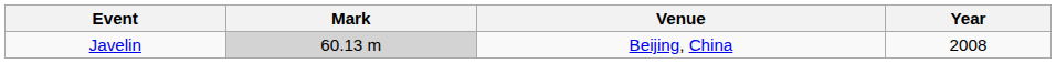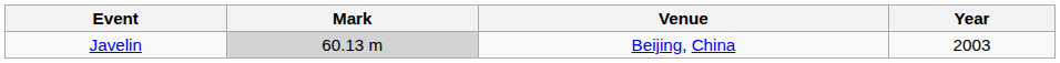 <table class="wikitable" style="text-align:center; font-size:95%;" width="75%">
 <tr>
 <th>Event</th>
 <th>Mark</th>
 <th>Venue</th>
 <th>Year</th>
 </tr>
 <tr>
 <td><a href='#'>Javelin</a></td>
 <td style="background: lightgrey;">60.13 m</td>
 <td><a href='#'>Beijing</a>, <a href='#'>China</a></td>
-<td>2008</td>
+<td>2003</td>
 </tr>
 </table>
